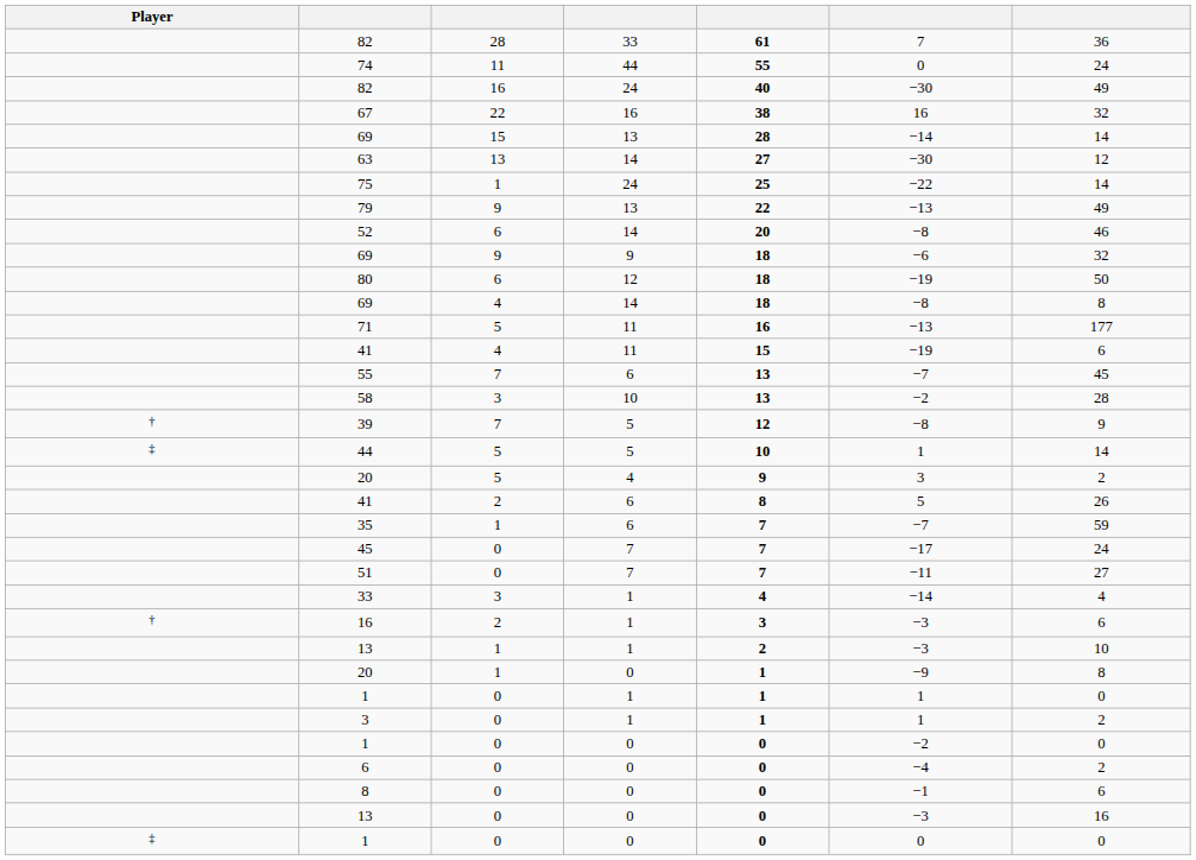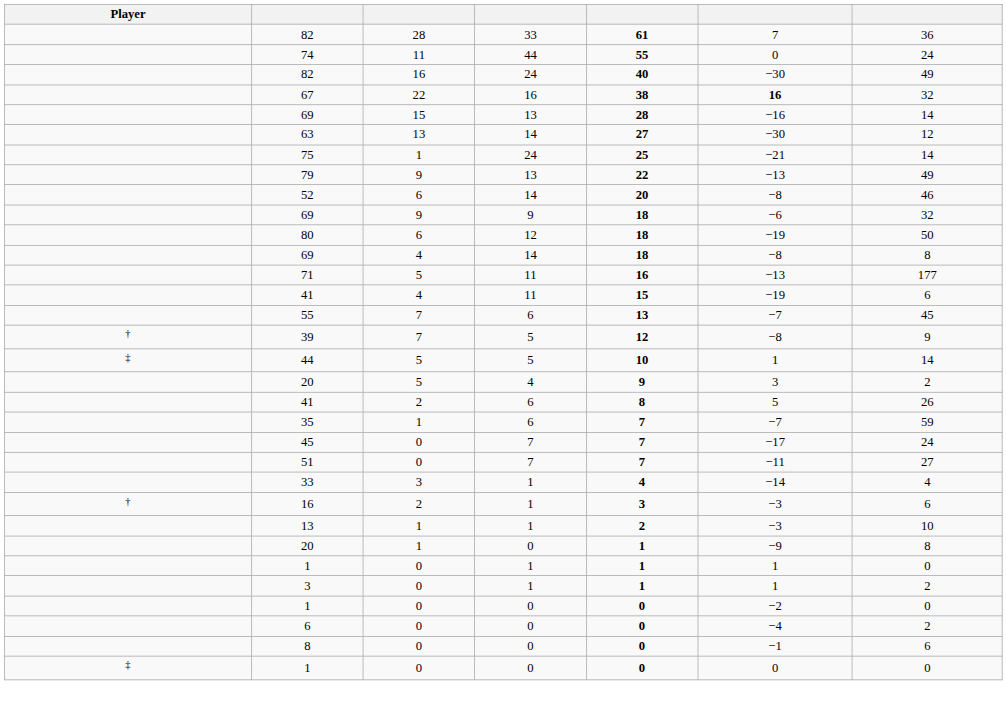 <table class="wikitable sortable" style="width:100%; text-align:center;">
 <tr>
 <th>Player</th>
 <th></th>
 <th></th>
 <th></th>
 <th></th>
 <th data-sort-type="number"></th>
 <th></th>
 </tr>
 <tr>
 <td></td>
 <td>82</td>
 <td>28</td>
 <td>33</td>
 <td><strong>61</strong></td>
 <td>7</td>
 <td>36</td>
 </tr>
 <tr>
 <td></td>
 <td>74</td>
 <td>11</td>
 <td>44</td>
 <td><strong>55</strong></td>
 <td>0</td>
 <td>24</td>
 </tr>
 <tr>
 <td></td>
 <td>82</td>
 <td>16</td>
 <td>24</td>
 <td><strong>40</strong></td>
 <td>−30</td>
 <td>49</td>
 </tr>
 <tr>
 <td></td>
 <td>67</td>
 <td>22</td>
 <td>16</td>
 <td><strong>38</strong></td>
-<td>16</td>
+<td><strong>16</strong></td>
 <td>32</td>
 </tr>
 <tr>
 <td></td>
 <td>69</td>
 <td>15</td>
 <td>13</td>
 <td><strong>28</strong></td>
-<td>−14</td>
+<td>−16</td>
 <td>14</td>
 </tr>
 <tr>
 <td></td>
 <td>63</td>
 <td>13</td>
 <td>14</td>
 <td><strong>27</strong></td>
 <td>−30</td>
 <td>12</td>
 </tr>
 <tr>
 <td></td>
 <td>75</td>
 <td>1</td>
 <td>24</td>
 <td><strong>25</strong></td>
-<td>−22</td>
+<td>−21</td>
 <td>14</td>
 </tr>
 <tr>
 <td></td>
 <td>79</td>
 <td>9</td>
 <td>13</td>
 <td><strong>22</strong></td>
 <td>−13</td>
 <td>49</td>
 </tr>
 <tr>
 <td></td>
 <td>52</td>
 <td>6</td>
 <td>14</td>
 <td><strong>20</strong></td>
 <td>−8</td>
 <td>46</td>
 </tr>
 <tr>
 <td></td>
 <td>69</td>
 <td>9</td>
 <td>9</td>
 <td><strong>18</strong></td>
 <td>−6</td>
 <td>32</td>
 </tr>
 <tr>
 <td></td>
 <td>80</td>
 <td>6</td>
 <td>12</td>
 <td><strong>18</strong></td>
 <td>−19</td>
 <td>50</td>
 </tr>
 <tr>
 <td></td>
 <td>69</td>
 <td>4</td>
 <td>14</td>
 <td><strong>18</strong></td>
 <td>−8</td>
 <td>8</td>
 </tr>
 <tr>
 <td></td>
 <td>71</td>
 <td>5</td>
 <td>11</td>
 <td><strong>16</strong></td>
 <td>−13</td>
 <td>177</td>
 </tr>
 <tr>
 <td></td>
 <td>41</td>
 <td>4</td>
 <td>11</td>
 <td><strong>15</strong></td>
 <td>−19</td>
 <td>6</td>
 </tr>
 <tr>
 <td></td>
 <td>55</td>
 <td>7</td>
 <td>6</td>
 <td><strong>13</strong></td>
 <td>−7</td>
 <td>45</td>
-</tr>
-<tr>
-<td></td>
-<td>58</td>
-<td>3</td>
-<td>10</td>
-<td><strong>13</strong></td>
-<td>−2</td>
-<td>28</td>
 </tr>
 <tr>
 <td><sup>†</sup></td>
 <td>39</td>
 <td>7</td>
 <td>5</td>
 <td><strong>12</strong></td>
 <td>−8</td>
 <td>9</td>
 </tr>
 <tr>
 <td><sup>‡</sup></td>
 <td>44</td>
 <td>5</td>
 <td>5</td>
 <td><strong>10</strong></td>
 <td>1</td>
 <td>14</td>
 </tr>
 <tr>
 <td></td>
 <td>20</td>
 <td>5</td>
 <td>4</td>
 <td><strong>9</strong></td>
 <td>3</td>
 <td>2</td>
 </tr>
 <tr>
 <td></td>
 <td>41</td>
 <td>2</td>
 <td>6</td>
 <td><strong>8</strong></td>
 <td>5</td>
 <td>26</td>
 </tr>
 <tr>
 <td></td>
 <td>35</td>
 <td>1</td>
 <td>6</td>
 <td><strong>7</strong></td>
 <td>−7</td>
 <td>59</td>
 </tr>
 <tr>
 <td></td>
 <td>45</td>
 <td>0</td>
 <td>7</td>
 <td><strong>7</strong></td>
 <td>−17</td>
 <td>24</td>
 </tr>
 <tr>
 <td></td>
 <td>51</td>
 <td>0</td>
 <td>7</td>
 <td><strong>7</strong></td>
 <td>−11</td>
 <td>27</td>
 </tr>
 <tr>
 <td></td>
 <td>33</td>
 <td>3</td>
 <td>1</td>
 <td><strong>4</strong></td>
 <td>−14</td>
 <td>4</td>
 </tr>
 <tr>
 <td><sup>†</sup></td>
 <td>16</td>
 <td>2</td>
 <td>1</td>
 <td><strong>3</strong></td>
 <td>−3</td>
 <td>6</td>
 </tr>
 <tr>
 <td></td>
 <td>13</td>
 <td>1</td>
 <td>1</td>
 <td><strong>2</strong></td>
 <td>−3</td>
 <td>10</td>
 </tr>
 <tr>
 <td></td>
 <td>20</td>
 <td>1</td>
 <td>0</td>
 <td><strong>1</strong></td>
 <td>−9</td>
 <td>8</td>
 </tr>
 <tr>
 <td></td>
 <td>1</td>
 <td>0</td>
 <td>1</td>
 <td><strong>1</strong></td>
 <td>1</td>
 <td>0</td>
 </tr>
 <tr>
 <td></td>
 <td>3</td>
 <td>0</td>
 <td>1</td>
 <td><strong>1</strong></td>
 <td>1</td>
 <td>2</td>
 </tr>
 <tr>
 <td></td>
 <td>1</td>
 <td>0</td>
 <td>0</td>
 <td><strong>0</strong></td>
 <td>−2</td>
 <td>0</td>
 </tr>
 <tr>
 <td></td>
 <td>6</td>
 <td>0</td>
 <td>0</td>
 <td><strong>0</strong></td>
 <td>−4</td>
 <td>2</td>
 </tr>
 <tr>
 <td></td>
 <td>8</td>
 <td>0</td>
 <td>0</td>
 <td><strong>0</strong></td>
 <td>−1</td>
 <td>6</td>
 </tr>
 <tr>
-<td></td>
-<td>13</td>
-<td>0</td>
-<td>0</td>
-<td><strong>0</strong></td>
-<td>−3</td>
-<td>16</td>
-</tr>
-<tr>
 <td><sup>‡</sup></td>
 <td>1</td>
 <td>0</td>
 <td>0</td>
 <td><strong>0</strong></td>
 <td>0</td>
 <td>0</td>
 </tr>
 </table>
